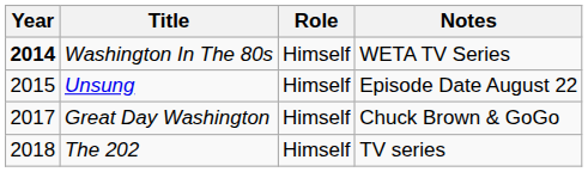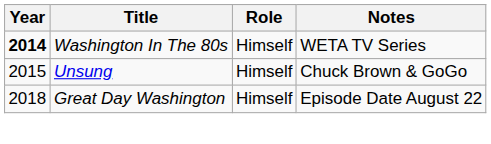 <table class="wikitable sortable">
 <tr>
 <th>Year</th>
 <th>Title</th>
 <th>Role</th>
 <th>Notes</th>
 </tr>
 <tr>
 <td><strong>2014</strong></td>
 <td><em>Washington In The 80s</em></td>
 <td>Himself</td>
 <td>WETA TV Series</td>
 </tr>
 <tr>
 <td>2015</td>
 <td><em><a href='#'>Unsung</a></em></td>
 <td>Himself</td>
-<td>Episode Date August 22</td>
-</tr>
-<tr>
-<td>2017</td>
-<td><em>Great Day Washington</em></td>
-<td>Himself</td>
 <td>Chuck Brown & GoGo</td>
 </tr>
 <tr>
 <td>2018</td>
-<td><em>The 202</em></td>
+<td><em>Great Day Washington</em></td>
 <td>Himself</td>
-<td>TV series</td>
+<td>Episode Date August 22</td>
 </tr>
 </table>
